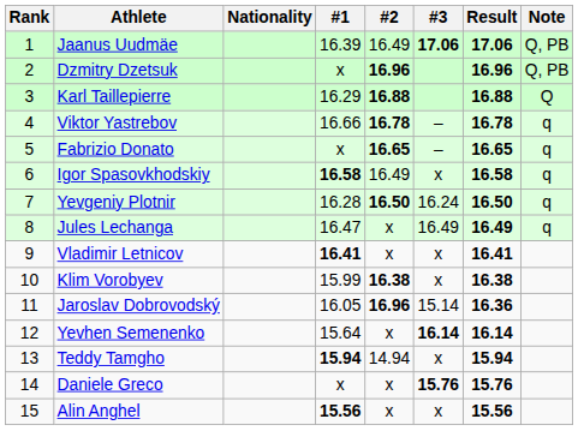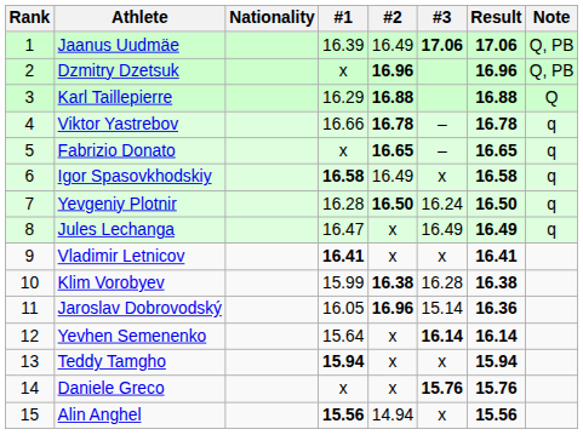 <table class="wikitable sortable" style="text-align:center">
 <tr>
 <th>Rank</th>
 <th>Athlete</th>
 <th>Nationality</th>
 <th>#1</th>
 <th>#2</th>
 <th>#3</th>
 <th>Result</th>
 <th>Note</th>
 </tr>
 <tr bgcolor=ccffcc>
 <td>1</td>
 <td align=left><a href='#'>Jaanus Uudmäe</a></td>
 <td align=left></td>
 <td>16.39</td>
 <td>16.49</td>
 <td><strong>17.06</strong></td>
 <td><strong>17.06</strong></td>
 <td>Q, PB</td>
 </tr>
 <tr bgcolor=ccffcc>
 <td>2</td>
 <td align=left><a href='#'>Dzmitry Dzetsuk</a></td>
 <td align=left></td>
 <td>x</td>
 <td><strong>16.96</strong></td>
 <td></td>
 <td><strong>16.96</strong></td>
 <td>Q, PB</td>
 </tr>
 <tr bgcolor=ccffcc>
 <td>3</td>
 <td align=left><a href='#'>Karl Taillepierre</a></td>
 <td align=left></td>
 <td>16.29</td>
 <td><strong>16.88</strong></td>
 <td></td>
 <td><strong>16.88</strong></td>
 <td>Q</td>
 </tr>
 <tr bgcolor=ddffdd>
 <td>4</td>
 <td align=left><a href='#'>Viktor Yastrebov</a></td>
 <td align=left></td>
 <td>16.66</td>
 <td><strong>16.78</strong></td>
 <td>–</td>
 <td><strong>16.78</strong></td>
 <td>q</td>
 </tr>
 <tr bgcolor=ddffdd>
 <td>5</td>
 <td align=left><a href='#'>Fabrizio Donato</a></td>
 <td align=left></td>
 <td>x</td>
 <td><strong>16.65</strong></td>
 <td>–</td>
 <td><strong>16.65</strong></td>
 <td>q</td>
 </tr>
 <tr bgcolor=ddffdd>
 <td>6</td>
 <td align=left><a href='#'>Igor Spasovkhodskiy</a></td>
 <td align=left></td>
 <td><strong>16.58</strong></td>
 <td>16.49</td>
 <td>x</td>
 <td><strong>16.58</strong></td>
 <td>q</td>
 </tr>
 <tr bgcolor=ddffdd>
 <td>7</td>
 <td align=left><a href='#'>Yevgeniy Plotnir</a></td>
 <td align=left></td>
 <td>16.28</td>
 <td><strong>16.50</strong></td>
 <td>16.24</td>
 <td><strong>16.50</strong></td>
 <td>q</td>
 </tr>
 <tr bgcolor=ddffdd>
 <td>8</td>
 <td align=left><a href='#'>Jules Lechanga</a></td>
 <td align=left></td>
 <td>16.47</td>
 <td>x</td>
 <td>16.49</td>
 <td><strong>16.49</strong></td>
 <td>q</td>
 </tr>
 <tr>
 <td>9</td>
 <td align=left><a href='#'>Vladimir Letnicov</a></td>
 <td align=left></td>
 <td><strong>16.41</strong></td>
 <td>x</td>
 <td>x</td>
 <td><strong>16.41</strong></td>
 <td></td>
 </tr>
 <tr>
 <td>10</td>
 <td align=left><a href='#'>Klim Vorobyev</a></td>
 <td align=left></td>
 <td>15.99</td>
 <td><strong>16.38</strong></td>
-<td>x</td>
+<td>16.28</td>
 <td><strong>16.38</strong></td>
 <td></td>
 </tr>
 <tr>
 <td>11</td>
 <td align=left><a href='#'>Jaroslav Dobrovodský</a></td>
 <td align=left></td>
 <td>16.05</td>
 <td><strong>16.96</strong></td>
 <td>15.14</td>
 <td><strong>16.36</strong></td>
 <td></td>
 </tr>
 <tr>
 <td>12</td>
 <td align=left><a href='#'>Yevhen Semenenko</a></td>
 <td align=left></td>
 <td>15.64</td>
 <td>x</td>
 <td><strong>16.14</strong></td>
 <td><strong>16.14</strong></td>
 <td></td>
 </tr>
 <tr>
 <td>13</td>
 <td align=left><a href='#'>Teddy Tamgho</a></td>
 <td align=left></td>
 <td><strong>15.94</strong></td>
-<td>14.94</td>
+<td>x</td>
 <td>x</td>
 <td><strong>15.94</strong></td>
 <td></td>
 </tr>
 <tr>
 <td>14</td>
 <td align=left><a href='#'>Daniele Greco</a></td>
 <td align=left></td>
 <td>x</td>
 <td>x</td>
 <td><strong>15.76</strong></td>
 <td><strong>15.76</strong></td>
 <td></td>
 </tr>
 <tr>
 <td>15</td>
 <td align=left><a href='#'>Alin Anghel</a></td>
 <td align=left></td>
 <td><strong>15.56</strong></td>
-<td>x</td>
+<td>14.94</td>
 <td>x</td>
 <td><strong>15.56</strong></td>
 <td></td>
 </tr>
 </table>
